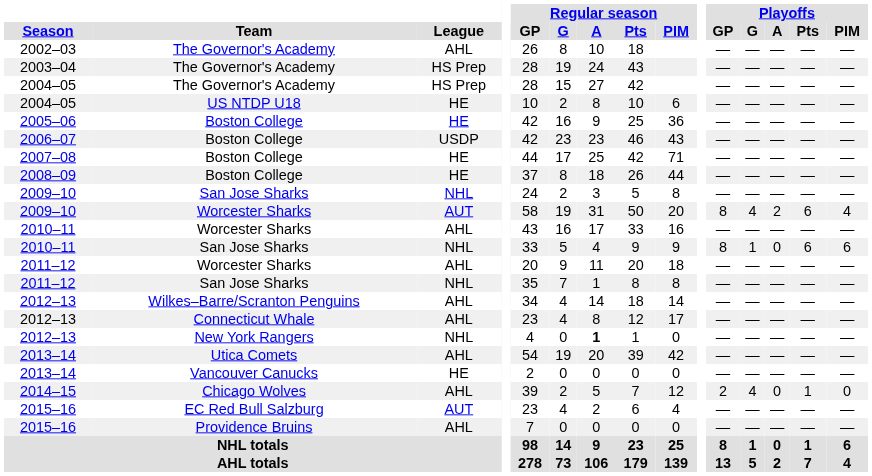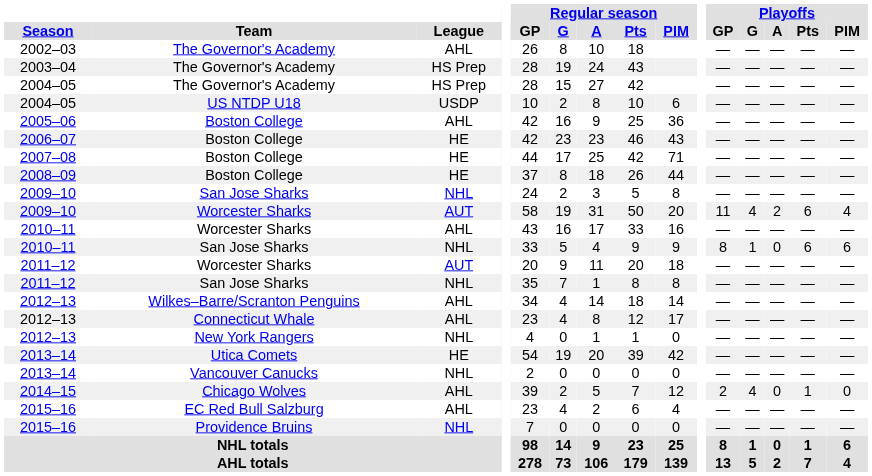 <table border="0" cellpadding="1" cellspacing="0" style="text-align:center; width:60em;">
 <tr style="background:#e0e0e0;">
 <th colspan="3"  bgcolor="#ffffff"> </th>
 <th rowspan="99" bgcolor="#ffffff"> </th>
 <th colspan="5"><a href='#'>Regular season</a></th>
 <th rowspan="99" bgcolor="#ffffff"> </th>
 <th colspan="5"><a href='#'>Playoffs</a></th>
 </tr>
 <tr style="background:#e0e0e0;">
 <th><a href='#'>Season</a></th>
 <th>Team</th>
 <th>League</th>
 <th>GP</th>
 <th><a href='#'>G</a></th>
 <th><a href='#'>A</a></th>
 <th><a href='#'>Pts</a></th>
 <th><a href='#'>PIM</a></th>
 <th>GP</th>
 <th>G</th>
 <th>A</th>
 <th>Pts</th>
 <th>PIM</th>
 </tr>
 <tr>
 <td>2002–03</td>
 <td><a href='#'>The Governor's Academy</a></td>
 <td>AHL</td>
 <td>26</td>
 <td>8</td>
 <td>10</td>
 <td>18</td>
 <td></td>
 <td>—</td>
 <td>—</td>
 <td>—</td>
 <td>—</td>
 <td>—</td>
 </tr>
 <tr bgcolor="#f0f0f0">
 <td>2003–04</td>
 <td>The Governor's Academy</td>
 <td>HS Prep</td>
 <td>28</td>
 <td>19</td>
 <td>24</td>
 <td>43</td>
 <td></td>
 <td>—</td>
 <td>—</td>
 <td>—</td>
 <td>—</td>
 <td>—</td>
 </tr>
 <tr>
 <td>2004–05</td>
 <td>The Governor's Academy</td>
 <td>HS Prep</td>
 <td>28</td>
 <td>15</td>
 <td>27</td>
 <td>42</td>
 <td></td>
 <td>—</td>
 <td>—</td>
 <td>—</td>
 <td>—</td>
 <td>—</td>
 </tr>
 <tr bgcolor="#f0f0f0">
 <td>2004–05</td>
 <td><a href='#'>US NTDP U18</a></td>
-<td>HE</td>
+<td>USDP</td>
 <td>10</td>
 <td>2</td>
 <td>8</td>
 <td>10</td>
 <td>6</td>
 <td>—</td>
 <td>—</td>
 <td>—</td>
 <td>—</td>
 <td>—</td>
 </tr>
 <tr>
 <td><a href='#'>2005–06</a></td>
 <td><a href='#'>Boston College</a></td>
-<td><a href='#'>HE</a></td>
+<td>AHL</td>
 <td>42</td>
 <td>16</td>
 <td>9</td>
 <td>25</td>
 <td>36</td>
 <td>—</td>
 <td>—</td>
 <td>—</td>
 <td>—</td>
 <td>—</td>
 </tr>
 <tr bgcolor="#f0f0f0">
 <td><a href='#'>2006–07</a></td>
 <td>Boston College</td>
-<td>USDP</td>
+<td>HE</td>
 <td>42</td>
 <td>23</td>
 <td>23</td>
 <td>46</td>
 <td>43</td>
 <td>—</td>
 <td>—</td>
 <td>—</td>
 <td>—</td>
 <td>—</td>
 </tr>
 <tr>
 <td><a href='#'>2007–08</a></td>
 <td>Boston College</td>
 <td>HE</td>
 <td>44</td>
 <td>17</td>
 <td>25</td>
 <td>42</td>
 <td>71</td>
 <td>—</td>
 <td>—</td>
 <td>—</td>
 <td>—</td>
 <td>—</td>
 </tr>
 <tr bgcolor="#f0f0f0">
 <td><a href='#'>2008–09</a></td>
 <td>Boston College</td>
 <td>HE</td>
 <td>37</td>
 <td>8</td>
 <td>18</td>
 <td>26</td>
 <td>44</td>
 <td>—</td>
 <td>—</td>
 <td>—</td>
 <td>—</td>
 <td>—</td>
 </tr>
 <tr>
 <td><a href='#'>2009–10</a></td>
 <td><a href='#'>San Jose Sharks</a></td>
 <td><a href='#'>NHL</a></td>
 <td>24</td>
 <td>2</td>
 <td>3</td>
 <td>5</td>
 <td>8</td>
 <td>—</td>
 <td>—</td>
 <td>—</td>
 <td>—</td>
 <td>—</td>
 </tr>
 <tr bgcolor="#f0f0f0">
 <td><a href='#'>2009–10</a></td>
 <td><a href='#'>Worcester Sharks</a></td>
 <td><a href='#'>AUT</a></td>
 <td>58</td>
 <td>19</td>
 <td>31</td>
 <td>50</td>
 <td>20</td>
-<td>8</td>
+<td>11</td>
 <td>4</td>
 <td>2</td>
 <td>6</td>
 <td>4</td>
 </tr>
 <tr>
 <td><a href='#'>2010–11</a></td>
 <td>Worcester Sharks</td>
 <td>AHL</td>
 <td>43</td>
 <td>16</td>
 <td>17</td>
 <td>33</td>
 <td>16</td>
 <td>—</td>
 <td>—</td>
 <td>—</td>
 <td>—</td>
 <td>—</td>
 </tr>
 <tr bgcolor="#f0f0f0">
 <td><a href='#'>2010–11</a></td>
 <td>San Jose Sharks</td>
 <td>NHL</td>
 <td>33</td>
 <td>5</td>
 <td>4</td>
 <td>9</td>
 <td>9</td>
 <td>8</td>
 <td>1</td>
 <td>0</td>
 <td>6</td>
 <td>6</td>
 </tr>
 <tr>
 <td><a href='#'>2011–12</a></td>
 <td>Worcester Sharks</td>
-<td>AHL</td>
+<td><a href='#'>AUT</a></td>
 <td>20</td>
 <td>9</td>
 <td>11</td>
 <td>20</td>
 <td>18</td>
 <td>—</td>
 <td>—</td>
 <td>—</td>
 <td>—</td>
 <td>—</td>
 </tr>
 <tr bgcolor="#f0f0f0">
 <td><a href='#'>2011–12</a></td>
 <td>San Jose Sharks</td>
 <td>NHL</td>
 <td>35</td>
 <td>7</td>
 <td>1</td>
 <td>8</td>
 <td>8</td>
 <td>—</td>
 <td>—</td>
 <td>—</td>
 <td>—</td>
 <td>—</td>
 </tr>
 <tr>
 <td><a href='#'>2012–13</a></td>
 <td><a href='#'>Wilkes–Barre/Scranton Penguins</a></td>
 <td>AHL</td>
 <td>34</td>
 <td>4</td>
 <td>14</td>
 <td>18</td>
 <td>14</td>
 <td>—</td>
 <td>—</td>
 <td>—</td>
 <td>—</td>
 <td>—</td>
 </tr>
 <tr bgcolor="#f0f0f0">
 <td>2012–13</td>
 <td><a href='#'>Connecticut Whale</a></td>
 <td>AHL</td>
 <td>23</td>
 <td>4</td>
 <td>8</td>
 <td>12</td>
 <td>17</td>
 <td>—</td>
 <td>—</td>
 <td>—</td>
 <td>—</td>
 <td>—</td>
 </tr>
 <tr>
 <td><a href='#'>2012–13</a></td>
 <td><a href='#'>New York Rangers</a></td>
 <td>NHL</td>
 <td>4</td>
 <td>0</td>
-<td><strong>1</strong></td>
+<td>1</td>
 <td>1</td>
 <td>0</td>
 <td>—</td>
 <td>—</td>
 <td>—</td>
 <td>—</td>
 <td>—</td>
 </tr>
 <tr bgcolor="#f0f0f0">
 <td><a href='#'>2013–14</a></td>
 <td><a href='#'>Utica Comets</a></td>
-<td>AHL</td>
+<td>HE</td>
 <td>54</td>
 <td>19</td>
 <td>20</td>
 <td>39</td>
 <td>42</td>
 <td>—</td>
 <td>—</td>
 <td>—</td>
 <td>—</td>
 <td>—</td>
 </tr>
 <tr>
 <td><a href='#'>2013–14</a></td>
 <td><a href='#'>Vancouver Canucks</a></td>
-<td>HE</td>
+<td>NHL</td>
 <td>2</td>
 <td>0</td>
 <td>0</td>
 <td>0</td>
 <td>0</td>
 <td>—</td>
 <td>—</td>
 <td>—</td>
 <td>—</td>
 <td>—</td>
 </tr>
 <tr bgcolor="#f0f0f0">
 <td><a href='#'>2014–15</a></td>
 <td><a href='#'>Chicago Wolves</a></td>
 <td>AHL</td>
 <td>39</td>
 <td>2</td>
 <td>5</td>
 <td>7</td>
 <td>12</td>
 <td>2</td>
 <td>4</td>
 <td>0</td>
 <td>1</td>
 <td>0</td>
 </tr>
 <tr>
 <td><a href='#'>2015–16</a></td>
 <td><a href='#'>EC Red Bull Salzburg</a></td>
-<td><a href='#'>AUT</a></td>
+<td>AHL</td>
 <td>23</td>
 <td>4</td>
 <td>2</td>
 <td>6</td>
 <td>4</td>
 <td>—</td>
 <td>—</td>
 <td>—</td>
 <td>—</td>
 <td>—</td>
 </tr>
 <tr bgcolor="#f0f0f0">
 <td><a href='#'>2015–16</a></td>
 <td><a href='#'>Providence Bruins</a></td>
-<td>AHL</td>
+<td><a href='#'>NHL</a></td>
 <td>7</td>
 <td>0</td>
 <td>0</td>
 <td>0</td>
 <td>0</td>
 <td>—</td>
 <td>—</td>
 <td>—</td>
 <td>—</td>
 <td>—</td>
 </tr>
 <tr bgcolor="#e0e0e0">
 <th colspan="3">NHL totals</th>
 <th>98</th>
 <th>14</th>
 <th>9</th>
 <th>23</th>
 <th>25</th>
 <th>8</th>
 <th>1</th>
 <th>0</th>
 <th>1</th>
 <th>6</th>
 </tr>
 <tr bgcolor="#e0e0e0">
 <th colspan="3">AHL totals</th>
 <th>278</th>
 <th>73</th>
 <th>106</th>
 <th>179</th>
 <th>139</th>
 <th>13</th>
 <th>5</th>
 <th>2</th>
 <th>7</th>
 <th>4</th>
 </tr>
 </table>
